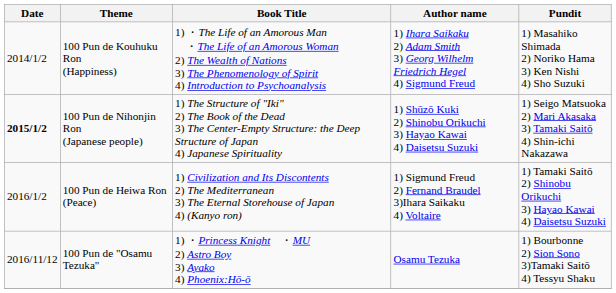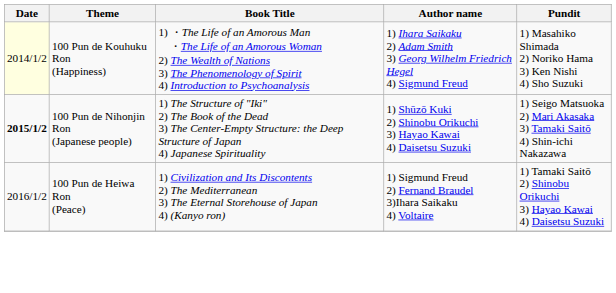 <table class="wikitable mw-collapsible mw-collapsed" style="min-width:50em">
 <tr>
 <th>Date</th>
 <th>Theme</th>
 <th>Book Title</th>
 <th>Author name</th>
 <th>Pundit</th>
 </tr>
 <tr>
-<td>2014/1/2</td>
+<td style="background: lightyellow;">2014/1/2</td>
 <td>100 Pun de Kouhuku Ron<br>(Happiness)</td>
 <td>1) ・<em>The Life of an Amorous Man</em> <br>　・<em><a href='#'>The Life of an Amorous Woman</a></em> <br>2) <em><a href='#'>The Wealth of Nations</a></em> <br>3) <em><a href='#'>The Phenomenology of Spirit</a></em> <br>4) <em><a href='#'>Introduction to Psychoanalysis</a></em></td>
 <td>1) <em><a href='#'>Ihara Saikaku</a></em> <br>2) <em><a href='#'>Adam Smith</a></em> <br>3) <em><a href='#'>Georg Wilhelm Friedrich Hegel</a></em> <br>4) <a href='#'>Sigmund Freud</a></td>
 <td>1) Masahiko Shimada <br>2) Noriko Hama <br>3) Ken Nishi <br>4) Sho Suzuki</td>
 </tr>
 <tr>
 <td><strong>2015/1/2</strong></td>
 <td>100 Pun de Nihonjin Ron<br>(Japanese people)</td>
 <td>1) <em>The Structure of "Iki"</em> <br>2) <em>The Book of the Dead</em> <br>3) <em>The Center-Empty Structure: the Deep Structure of Japan</em> <br>4) <em>Japanese Spirituality</em></td>
 <td>1) <a href='#'>Shūzō Kuki</a> <br>2) <a href='#'>Shinobu Orikuchi</a> <br>3) <a href='#'>Hayao Kawai</a> <br>4) <a href='#'>Daisetsu Suzuki</a></td>
 <td>1) Seigo Matsuoka <br>2) <a href='#'>Mari Akasaka</a> <br>3) <a href='#'>Tamaki Saitō</a> <br>4) Shin-ichi Nakazawa</td>
 </tr>
 <tr>
 <td>2016/1/2</td>
 <td>100 Pun de Heiwa Ron<br>(Peace)</td>
 <td>1) <em><a href='#'>Civilization and Its Discontents</a></em> <br>2) <em>The Mediterranean</em> <br>3) <em>The Eternal Storehouse of Japan</em> <br>4) <em>(Kanyo ron)</em></td>
 <td>1) Sigmund Freud <br>2) <a href='#'>Fernand Braudel</a> <br>3)Ihara Saikaku <br>4) <a href='#'>Voltaire</a></td>
 <td>1) Tamaki Saitō <br>2) <a href='#'>Shinobu Orikuchi</a> <br>3) <a href='#'>Hayao Kawai</a> <br>4) <a href='#'>Daisetsu Suzuki</a></td>
 </tr>
 <tr>
-<td>2016/11/12</td>
-<td>100 Pun de "Osamu Tezuka"</td>
-<td>1) ・<em><a href='#'>Princess Knight</a></em>　・<em><a href='#'>MU</a></em> <br>2) <em><a href='#'>Astro Boy</a></em> <br>3) <em><a href='#'>Ayako</a></em> <br>4) <em><a href='#'>Phoenix:Hō-ō</a></em></td>
-<td><a href='#'>Osamu Tezuka</a></td>
-<td>1) Bourbonne <br>2) <a href='#'>Sion Sono</a> <br>3)Tamaki Saitō <br>4) Tessyu Shaku</td>
-</tr>
-<tr>
 </tr>
 </table>
